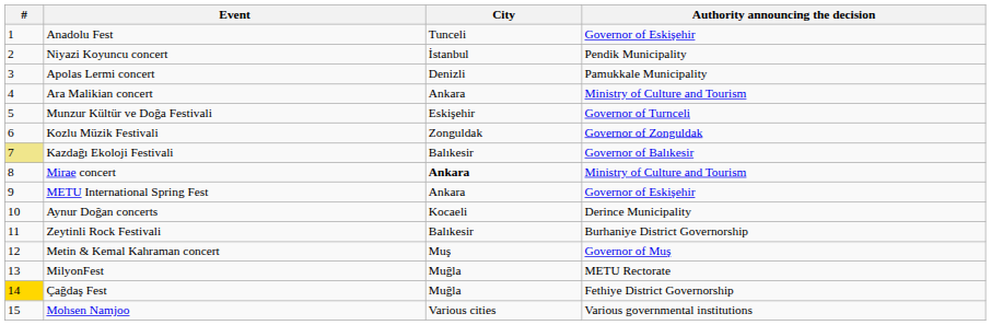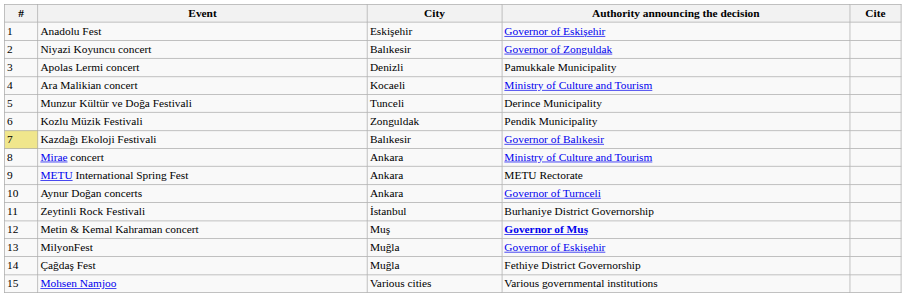 <table style="width:100%;" class="wikitable sortable">
 <tr>
 <th>#</th>
 <th>Event</th>
 <th>City</th>
 <th>Authority announcing the decision</th>
+<th>Cite</th>
 </tr>
 <tr>
 <td>1</td>
 <td>Anadolu Fest</td>
-<td>Tunceli</td>
+<td>Eskişehir</td>
 <td><a href='#'>Governor of Eskişehir</a></td>
+<td></td>
 </tr>
 <tr>
 <td>2</td>
 <td>Niyazi Koyuncu concert</td>
-<td>İstanbul</td>
-<td>Pendik Municipality</td>
+<td>Balıkesir</td>
+<td><a href='#'>Governor of Zonguldak</a></td>
+<td></td>
 </tr>
 <tr>
 <td>3</td>
 <td>Apolas Lermi concert</td>
 <td>Denizli</td>
 <td>Pamukkale Municipality</td>
+<td></td>
 </tr>
 <tr>
 <td>4</td>
 <td>Ara Malikian concert</td>
-<td>Ankara</td>
+<td>Kocaeli</td>
 <td><a href='#'>Ministry of Culture and Tourism</a></td>
+<td></td>
 </tr>
 <tr>
 <td>5</td>
 <td>Munzur Kültür ve Doğa Festivali</td>
-<td>Eskişehir</td>
-<td><a href='#'>Governor of Turnceli</a></td>
+<td>Tunceli</td>
+<td>Derince Municipality</td>
+<td></td>
 </tr>
 <tr>
 <td>6</td>
 <td>Kozlu Müzik Festivali</td>
 <td>Zonguldak</td>
-<td><a href='#'>Governor of Zonguldak</a></td>
+<td>Pendik Municipality</td>
+<td></td>
 </tr>
 <tr>
 <td style="background: khaki;">7</td>
 <td>Kazdağı Ekoloji Festivali</td>
 <td>Balıkesir</td>
 <td><a href='#'>Governor of Balıkesir</a></td>
+<td></td>
 </tr>
 <tr>
 <td>8</td>
 <td><a href='#'>Mirae</a> concert</td>
-<td><strong>Ankara</strong></td>
+<td>Ankara</td>
 <td><a href='#'>Ministry of Culture and Tourism</a></td>
+<td></td>
 </tr>
 <tr>
 <td>9</td>
 <td><a href='#'>METU</a> International Spring Fest</td>
 <td>Ankara</td>
-<td><a href='#'>Governor of Eskişehir</a></td>
+<td>METU Rectorate</td>
+<td></td>
 </tr>
 <tr>
 <td>10</td>
 <td>Aynur Doğan concerts</td>
-<td>Kocaeli</td>
-<td>Derince Municipality</td>
+<td>Ankara</td>
+<td><a href='#'>Governor of Turnceli</a></td>
+<td></td>
 </tr>
 <tr>
 <td>11</td>
 <td>Zeytinli Rock Festivali</td>
-<td>Balıkesir</td>
+<td>İstanbul</td>
 <td>Burhaniye District Governorship</td>
+<td></td>
 </tr>
 <tr>
 <td>12</td>
 <td>Metin & Kemal Kahraman concert</td>
 <td>Muş</td>
-<td><a href='#'>Governor of Muş</a></td>
+<td><strong><a href='#'>Governor of Muş</a></strong></td>
+<td></td>
 </tr>
 <tr>
 <td>13</td>
 <td>MilyonFest</td>
 <td>Muğla</td>
-<td>METU Rectorate</td>
+<td><a href='#'>Governor of Eskişehir</a></td>
+<td></td>
 </tr>
 <tr>
-<td style="background: gold;">14</td>
+<td>14</td>
 <td>Çağdaş Fest</td>
 <td>Muğla</td>
 <td>Fethiye District Governorship</td>
+<td></td>
 </tr>
 <tr>
 <td>15</td>
 <td><a href='#'>Mohsen Namjoo</a></td>
 <td>Various cities</td>
 <td>Various governmental institutions</td>
+<td></td>
 </tr>
 </table>
